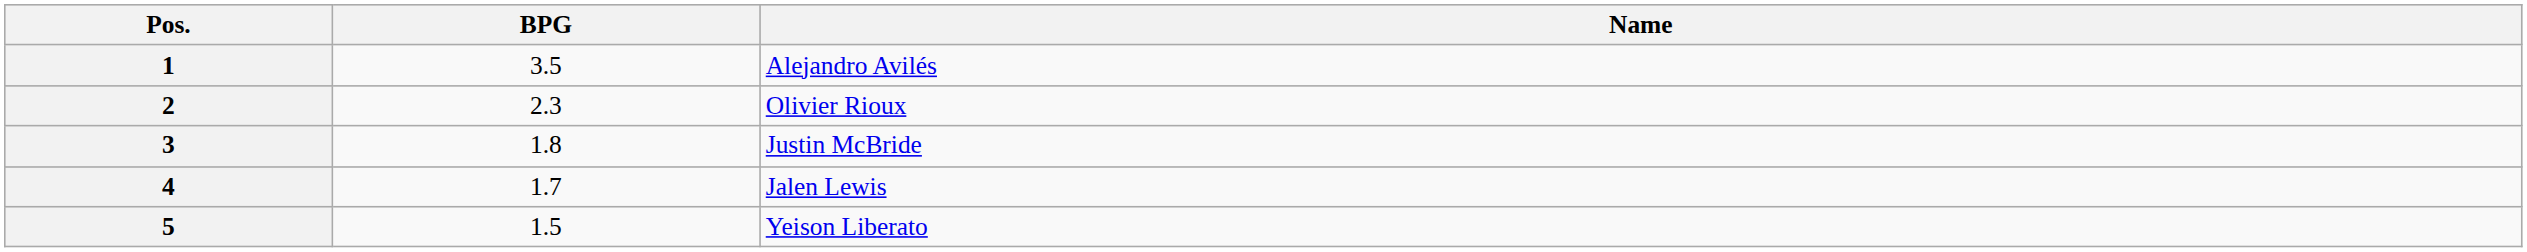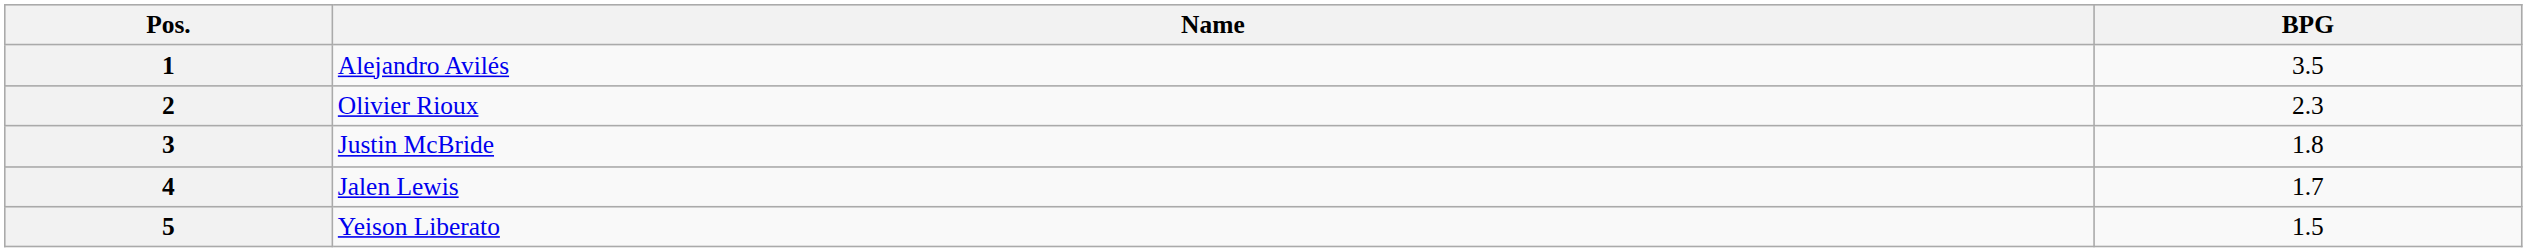 <table class=wikitable width=100% style="text-align:center;">
 <tr>
 <th width="13%">Pos.</th>
+<th width="70%">Name</th>
 <th width="17%">BPG</th>
-<th width="70%">Name</th>
 </tr>
 <tr>
 <th>1</th>
+<td align=left> <a href='#'>Alejandro Avilés</a></td>
 <td>3.5</td>
-<td align=left> <a href='#'>Alejandro Avilés</a></td>
 </tr>
 <tr>
 <th>2</th>
+<td align=left> <a href='#'>Olivier Rioux</a></td>
 <td>2.3</td>
-<td align=left> <a href='#'>Olivier Rioux</a></td>
 </tr>
 <tr>
 <th>3</th>
+<td align=left> <a href='#'>Justin McBride</a></td>
 <td>1.8</td>
-<td align=left> <a href='#'>Justin McBride</a></td>
 </tr>
 <tr>
 <th>4</th>
+<td align=left> <a href='#'>Jalen Lewis</a></td>
 <td>1.7</td>
-<td align=left> <a href='#'>Jalen Lewis</a></td>
 </tr>
 <tr>
 <th>5</th>
+<td align=left> <a href='#'>Yeison Liberato</a></td>
 <td>1.5</td>
-<td align=left> <a href='#'>Yeison Liberato</a></td>
 </tr>
 </table>
